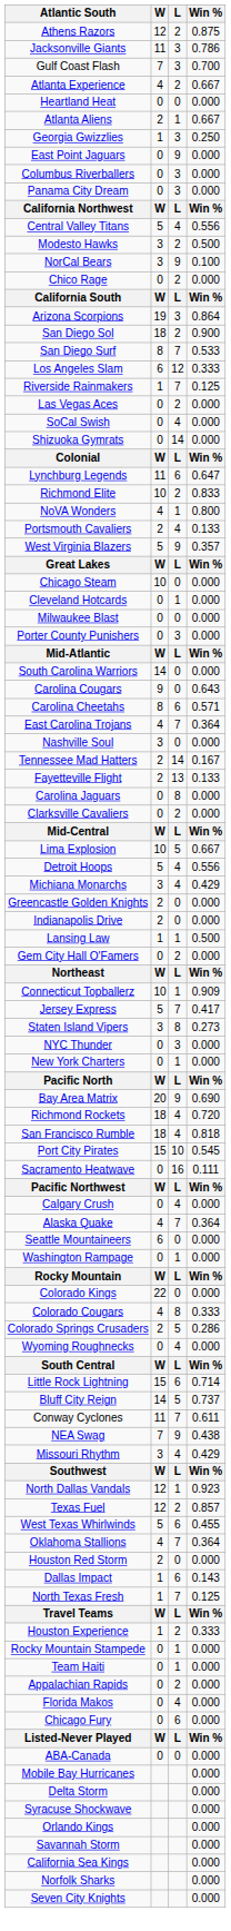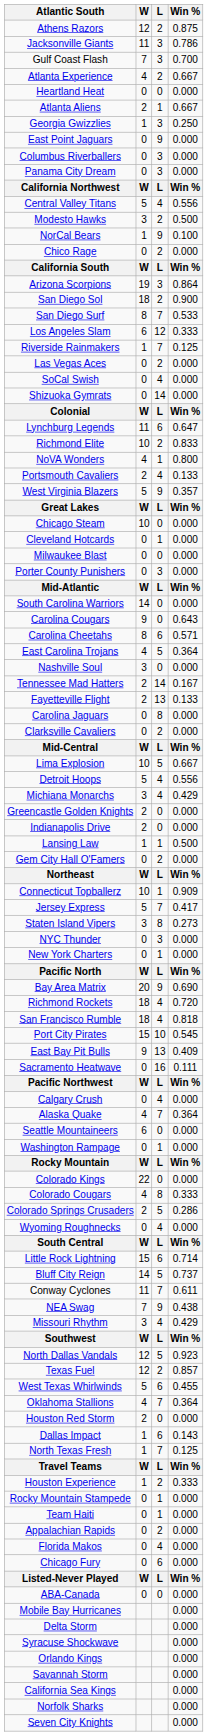 <table class="wikitable">
 <tr>
 <th bgcolor="#DDDDFF">Atlantic South</th>
 <th bgcolor="#DDDDFF">W</th>
 <th bgcolor="#DDDDFF">L</th>
 <th bgcolor="#DDDDFF">Win %</th>
 </tr>
 <tr>
 <td align=center><a href='#'>Athens Razors</a></td>
 <td align=center>12</td>
 <td align=center>2</td>
 <td align=center>0.875</td>
 </tr>
 <tr>
 <td align=center><a href='#'>Jacksonville Giants</a></td>
 <td align=center>11</td>
 <td align=center>3</td>
 <td align=center>0.786</td>
 </tr>
 <tr>
 <td align=center>Gulf Coast Flash</td>
 <td align=center>7</td>
 <td align=center>3</td>
 <td align=center>0.700</td>
 </tr>
 <tr>
 <td align=center><a href='#'>Atlanta Experience</a></td>
 <td align=center>4</td>
 <td align=center>2</td>
 <td align=center>0.667</td>
 </tr>
 <tr>
 <td align=center><a href='#'>Heartland Heat</a></td>
 <td align=center>0</td>
 <td align=center>0</td>
 <td align=center>0.000</td>
 </tr>
 <tr>
 <td align=center><a href='#'>Atlanta Aliens</a></td>
 <td align=center>2</td>
 <td align=center>1</td>
 <td align=center>0.667</td>
 </tr>
 <tr>
 <td align=center><a href='#'>Georgia Gwizzlies</a></td>
 <td align=center>1</td>
 <td align=center>3</td>
 <td align=center>0.250</td>
 </tr>
 <tr>
 <td align=center><a href='#'>East Point Jaguars</a></td>
 <td align=center>0</td>
 <td align=center>9</td>
 <td align=center>0.000</td>
 </tr>
 <tr>
 <td align=center><a href='#'>Columbus Riverballers</a></td>
 <td align=center>0</td>
 <td align=center>3</td>
 <td align=center>0.000</td>
 </tr>
 <tr>
 <td align=center><a href='#'>Panama City Dream</a></td>
 <td align=center>0</td>
 <td align=center>3</td>
 <td align=center>0.000</td>
 </tr>
 <tr>
 <th bgcolor="#DDDDFF">California Northwest</th>
 <th bgcolor="#DDDDFF">W</th>
 <th bgcolor="#DDDDFF">L</th>
 <th bgcolor="#DDDDFF">Win %</th>
 </tr>
 <tr>
 <td align=center><a href='#'>Central Valley Titans</a></td>
 <td align=center>5</td>
 <td align=center>4</td>
 <td align=center>0.556</td>
 </tr>
 <tr>
 <td align=center><a href='#'>Modesto Hawks</a></td>
 <td align=center>3</td>
 <td align=center>2</td>
 <td align=center>0.500</td>
 </tr>
 <tr>
 <td align=center><a href='#'>NorCal Bears</a></td>
-<td align=center>3</td>
+<td align=center>1</td>
 <td align=center>9</td>
 <td align=center>0.100</td>
 </tr>
 <tr>
 <td align=center><a href='#'>Chico Rage</a></td>
 <td align=center>0</td>
 <td align=center>2</td>
 <td align=center>0.000</td>
 </tr>
 <tr>
 <th bgcolor="#DDDDFF">California South</th>
 <th bgcolor="#DDDDFF">W</th>
 <th bgcolor="#DDDDFF">L</th>
 <th bgcolor="#DDDDFF">Win %</th>
 </tr>
 <tr>
 <td align=center><a href='#'>Arizona Scorpions</a></td>
 <td align=center>19</td>
 <td align=center>3</td>
 <td align=center>0.864</td>
 </tr>
 <tr>
 <td align=center><a href='#'>San Diego Sol</a></td>
 <td align=center>18</td>
 <td align=center>2</td>
 <td align=center>0.900</td>
 </tr>
 <tr>
 <td align=center><a href='#'>San Diego Surf</a></td>
 <td align=center>8</td>
 <td align=center>7</td>
 <td align=center>0.533</td>
 </tr>
 <tr>
 <td align=center><a href='#'>Los Angeles Slam</a></td>
 <td align=center>6</td>
 <td align=center>12</td>
 <td align=center>0.333</td>
 </tr>
 <tr>
 <td align=center><a href='#'>Riverside Rainmakers</a></td>
 <td align=center>1</td>
 <td align=center>7</td>
 <td align=center>0.125</td>
 </tr>
 <tr>
 <td align=center><a href='#'>Las Vegas Aces</a></td>
 <td align=center>0</td>
 <td align=center>2</td>
 <td align=center>0.000</td>
 </tr>
 <tr>
 <td align=center><a href='#'>SoCal Swish</a></td>
 <td align=center>0</td>
 <td align=center>4</td>
 <td align=center>0.000</td>
 </tr>
 <tr>
 <td align=center><a href='#'>Shizuoka Gymrats</a></td>
 <td align=center>0</td>
 <td align=center>14</td>
 <td align=center>0.000</td>
 </tr>
 <tr>
 <th bgcolor="#DDDDFF">Colonial</th>
 <th bgcolor="#DDDDFF">W</th>
 <th bgcolor="#DDDDFF">L</th>
 <th bgcolor="#DDDDFF">Win %</th>
 </tr>
 <tr>
 <td align=center><a href='#'>Lynchburg Legends</a></td>
 <td align=center>11</td>
 <td align=center>6</td>
 <td align=center>0.647</td>
 </tr>
 <tr>
 <td align=center><a href='#'>Richmond Elite</a></td>
 <td align=center>10</td>
 <td align=center>2</td>
 <td align=center>0.833</td>
 </tr>
 <tr>
 <td align=center><a href='#'>NoVA Wonders</a></td>
 <td align=center>4</td>
 <td align=center>1</td>
 <td align=center>0.800</td>
 </tr>
 <tr>
 <td align=center><a href='#'>Portsmouth Cavaliers</a></td>
 <td align=center>2</td>
 <td align=center>4</td>
 <td align=center>0.133</td>
 </tr>
 <tr>
 <td align=center><a href='#'>West Virginia Blazers</a></td>
 <td align=center>5</td>
 <td align=center>9</td>
 <td align=center>0.357</td>
 </tr>
 <tr>
 <th bgcolor="#DDDDFF">Great Lakes</th>
 <th bgcolor="#DDDDFF">W</th>
 <th bgcolor="#DDDDFF">L</th>
 <th bgcolor="#DDDDFF">Win %</th>
 </tr>
 <tr>
 <td align=center><a href='#'>Chicago Steam</a></td>
 <td align=center>10</td>
 <td align=center>0</td>
 <td align=center>0.000</td>
 </tr>
 <tr>
 <td align=center><a href='#'>Cleveland Hotcards</a></td>
 <td align=center>0</td>
 <td align=center>1</td>
 <td align=center>0.000</td>
 </tr>
 <tr>
 <td align=center><a href='#'>Milwaukee Blast</a></td>
 <td align=center>0</td>
 <td align=center>0</td>
 <td align=center>0.000</td>
 </tr>
 <tr>
 <td align=center><a href='#'>Porter County Punishers</a></td>
 <td align=center>0</td>
 <td align=center>3</td>
 <td align=center>0.000</td>
 </tr>
 <tr>
 <th bgcolor="#DDDDFF">Mid-Atlantic</th>
 <th bgcolor="#DDDDFF">W</th>
 <th bgcolor="#DDDDFF">L</th>
 <th bgcolor="#DDDDFF">Win %</th>
 </tr>
 <tr>
 <td align=center><a href='#'>South Carolina Warriors</a></td>
 <td align=center>14</td>
 <td align=center>0</td>
 <td align=center>0.000</td>
 </tr>
 <tr>
 <td align=center><a href='#'>Carolina Cougars</a></td>
 <td align=center>9</td>
 <td align=center>0</td>
 <td align=center>0.643</td>
 </tr>
 <tr>
 <td align=center><a href='#'>Carolina Cheetahs</a></td>
 <td align=center>8</td>
 <td align=center>6</td>
 <td align=center>0.571</td>
 </tr>
 <tr>
 <td align=center><a href='#'>East Carolina Trojans</a></td>
 <td align=center>4</td>
-<td align=center>7</td>
+<td align=center>5</td>
 <td align=center>0.364</td>
 </tr>
 <tr>
 <td align=center><a href='#'>Nashville Soul</a></td>
 <td align=center>3</td>
 <td align=center>0</td>
 <td align=center>0.000</td>
 </tr>
 <tr>
 <td align=center><a href='#'>Tennessee Mad Hatters</a></td>
 <td align=center>2</td>
 <td align=center>14</td>
 <td align=center>0.167</td>
 </tr>
 <tr>
 <td align=center><a href='#'>Fayetteville Flight</a></td>
 <td align=center>2</td>
 <td align=center>13</td>
 <td align=center>0.133</td>
 </tr>
 <tr>
 <td align=center><a href='#'>Carolina Jaguars</a></td>
 <td align=center>0</td>
 <td align=center>8</td>
 <td align=center>0.000</td>
 </tr>
 <tr>
 <td align=center><a href='#'>Clarksville Cavaliers</a></td>
 <td align=center>0</td>
 <td align=center>2</td>
 <td align=center>0.000</td>
 </tr>
 <tr>
 <th bgcolor="#DDDDFF">Mid-Central</th>
 <th bgcolor="#DDDDFF">W</th>
 <th bgcolor="#DDDDFF">L</th>
 <th bgcolor="#DDDDFF">Win %</th>
 </tr>
 <tr>
 <td align=center><a href='#'>Lima Explosion</a></td>
 <td align=center>10</td>
 <td align=center>5</td>
 <td align=center>0.667</td>
 </tr>
 <tr>
 <td align=center><a href='#'>Detroit Hoops</a></td>
 <td align=center>5</td>
 <td align=center>4</td>
 <td align=center>0.556</td>
 </tr>
 <tr>
 <td align=center><a href='#'>Michiana Monarchs</a></td>
 <td align=center>3</td>
 <td align=center>4</td>
 <td align=center>0.429</td>
 </tr>
 <tr>
 <td align=center><a href='#'>Greencastle Golden Knights</a></td>
 <td align=center>2</td>
 <td align=center>0</td>
 <td align=center>0.000</td>
 </tr>
 <tr>
 <td align=center><a href='#'>Indianapolis Drive</a></td>
 <td align=center>2</td>
 <td align=center>0</td>
 <td align=center>0.000</td>
 </tr>
 <tr>
 <td align=center><a href='#'>Lansing Law</a></td>
 <td align=center>1</td>
 <td align=center>1</td>
 <td align=center>0.500</td>
 </tr>
 <tr>
 <td align=center><a href='#'>Gem City Hall O'Famers</a></td>
 <td align=center>0</td>
 <td align=center>2</td>
 <td align=center>0.000</td>
 </tr>
 <tr>
 <th bgcolor="#DDDDFF">Northeast</th>
 <th bgcolor="#DDDDFF">W</th>
 <th bgcolor="#DDDDFF">L</th>
 <th bgcolor="#DDDDFF">Win %</th>
 </tr>
 <tr>
 <td align=center><a href='#'>Connecticut Topballerz</a></td>
 <td align=center>10</td>
 <td align=center>1</td>
 <td align=center>0.909</td>
 </tr>
 <tr>
 <td align=center><a href='#'>Jersey Express</a></td>
 <td align=center>5</td>
 <td align=center>7</td>
 <td align=center>0.417</td>
 </tr>
 <tr>
 <td align=center><a href='#'>Staten Island Vipers</a></td>
 <td align=center>3</td>
 <td align=center>8</td>
 <td align=center>0.273</td>
 </tr>
 <tr>
 <td align=center><a href='#'>NYC Thunder</a></td>
 <td align=center>0</td>
 <td align=center>3</td>
 <td align=center>0.000</td>
 </tr>
 <tr>
 <td align=center><a href='#'>New York Charters</a></td>
 <td align=center>0</td>
 <td align=center>1</td>
 <td align=center>0.000</td>
 </tr>
 <tr>
 <th bgcolor="#DDDDFF">Pacific North</th>
 <th bgcolor="#DDDDFF">W</th>
 <th bgcolor="#DDDDFF">L</th>
 <th bgcolor="#DDDDFF">Win %</th>
 </tr>
 <tr>
 <td align=center><a href='#'>Bay Area Matrix</a></td>
 <td align=center>20</td>
 <td align=center>9</td>
 <td align=center>0.690</td>
 </tr>
 <tr>
 <td align=center><a href='#'>Richmond Rockets</a></td>
 <td align=center>18</td>
 <td align=center>4</td>
 <td align=center>0.720</td>
 </tr>
 <tr>
 <td align=center><a href='#'>San Francisco Rumble</a></td>
 <td align=center>18</td>
 <td align=center>4</td>
 <td align=center>0.818</td>
 </tr>
 <tr>
 <td align=center><a href='#'>Port City Pirates</a></td>
 <td align=center>15</td>
 <td align=center>10</td>
 <td align=center>0.545</td>
 </tr>
 <tr>
+<td align=center><a href='#'>East Bay Pit Bulls</a></td>
+<td align=center>9</td>
+<td align=center>13</td>
+<td align=center>0.409</td>
+</tr>
+<tr>
 <td align=center><a href='#'>Sacramento Heatwave</a></td>
 <td align=center>0</td>
 <td align=center>16</td>
 <td align=center>0.111</td>
 </tr>
 <tr>
 <th bgcolor="#DDDDFF">Pacific Northwest</th>
 <th bgcolor="#DDDDFF">W</th>
 <th bgcolor="#DDDDFF">L</th>
 <th bgcolor="#DDDDFF">Win %</th>
 </tr>
 <tr>
 <td align=center><a href='#'>Calgary Crush</a></td>
 <td align=center>0</td>
 <td align=center>4</td>
 <td align=center>0.000</td>
 </tr>
 <tr>
 <td align=center><a href='#'>Alaska Quake</a></td>
 <td align=center>4</td>
 <td align=center>7</td>
 <td align=center>0.364</td>
 </tr>
 <tr>
 <td align=center><a href='#'>Seattle Mountaineers</a></td>
 <td align=center>6</td>
 <td align=center>0</td>
 <td align=center>0.000</td>
 </tr>
 <tr>
 <td align=center><a href='#'>Washington Rampage</a></td>
 <td align=center>0</td>
 <td align=center>1</td>
 <td align=center>0.000</td>
 </tr>
 <tr>
 <th bgcolor="#DDDDFF">Rocky Mountain</th>
 <th bgcolor="#DDDDFF">W</th>
 <th bgcolor="#DDDDFF">L</th>
 <th bgcolor="#DDDDFF">Win %</th>
 </tr>
 <tr>
 <td align=center><a href='#'>Colorado Kings</a></td>
 <td align=center>22</td>
 <td align=center>0</td>
 <td align=center>0.000</td>
 </tr>
 <tr>
 <td align=center><a href='#'>Colorado Cougars</a></td>
 <td align=center>4</td>
 <td align=center>8</td>
 <td align=center>0.333</td>
 </tr>
 <tr>
 <td align=center><a href='#'>Colorado Springs Crusaders</a></td>
 <td align=center>2</td>
 <td align=center>5</td>
 <td align=center>0.286</td>
 </tr>
 <tr>
 <td align=center><a href='#'>Wyoming Roughnecks</a></td>
 <td align=center>0</td>
 <td align=center>4</td>
 <td align=center>0.000</td>
 </tr>
 <tr>
 <th bgcolor="#DDDDFF">South Central</th>
 <th bgcolor="#DDDDFF">W</th>
 <th bgcolor="#DDDDFF">L</th>
 <th bgcolor="#DDDDFF">Win %</th>
 </tr>
 <tr>
 <td align=center><a href='#'>Little Rock Lightning</a></td>
 <td align=center>15</td>
 <td align=center>6</td>
 <td align=center>0.714</td>
 </tr>
 <tr>
 <td align=center><a href='#'>Bluff City Reign</a></td>
 <td align=center>14</td>
 <td align=center>5</td>
 <td align=center>0.737</td>
 </tr>
 <tr>
 <td align=center>Conway Cyclones</td>
 <td align=center>11</td>
 <td align=center>7</td>
 <td align=center>0.611</td>
 </tr>
 <tr>
 <td align=center><a href='#'>NEA Swag</a></td>
 <td align=center>7</td>
 <td align=center>9</td>
 <td align=center>0.438</td>
 </tr>
 <tr>
 <td align=center><a href='#'>Missouri Rhythm</a></td>
 <td align=center>3</td>
 <td align=center>4</td>
 <td align=center>0.429</td>
 </tr>
 <tr>
 <th bgcolor="#DDDDFF">Southwest</th>
 <th bgcolor="#DDDDFF">W</th>
 <th bgcolor="#DDDDFF">L</th>
 <th bgcolor="#DDDDFF">Win %</th>
 </tr>
 <tr>
 <td align=center><a href='#'>North Dallas Vandals</a></td>
 <td align=center>12</td>
-<td align=center>1</td>
+<td align=center>5</td>
 <td align=center>0.923</td>
 </tr>
 <tr>
 <td align=center><a href='#'>Texas Fuel</a></td>
 <td align=center>12</td>
 <td align=center>2</td>
 <td align=center>0.857</td>
 </tr>
 <tr>
 <td align=center><a href='#'>West Texas Whirlwinds</a></td>
 <td align=center>5</td>
 <td align=center>6</td>
 <td align=center>0.455</td>
 </tr>
 <tr>
 <td align=center><a href='#'>Oklahoma Stallions</a></td>
 <td align=center>4</td>
 <td align=center>7</td>
 <td align=center>0.364</td>
 </tr>
 <tr>
 <td align=center><a href='#'>Houston Red Storm</a></td>
 <td align=center>2</td>
 <td align=center>0</td>
 <td align=center>0.000</td>
 </tr>
 <tr>
 <td align=center><a href='#'>Dallas Impact</a></td>
 <td align=center>1</td>
 <td align=center>6</td>
 <td align=center>0.143</td>
 </tr>
 <tr>
 <td align=center><a href='#'>North Texas Fresh</a></td>
 <td align=center>1</td>
 <td align=center>7</td>
 <td align=center>0.125</td>
 </tr>
 <tr>
 <th bgcolor="#DDDDFF">Travel Teams</th>
 <th bgcolor="#DDDDFF">W</th>
 <th bgcolor="#DDDDFF">L</th>
 <th bgcolor="#DDDDFF">Win %</th>
 </tr>
 <tr>
 <td align=center><a href='#'>Houston Experience</a></td>
 <td align=center>1</td>
 <td align=center>2</td>
 <td align=center>0.333</td>
 </tr>
 <tr>
 <td align=center><a href='#'>Rocky Mountain Stampede</a></td>
 <td align=center>0</td>
 <td align=center>1</td>
 <td align=center>0.000</td>
 </tr>
 <tr>
 <td align=center><a href='#'>Team Haiti</a></td>
 <td align=center>0</td>
 <td align=center>1</td>
 <td align=center>0.000</td>
 </tr>
 <tr>
 <td align=center><a href='#'>Appalachian Rapids</a></td>
 <td align=center>0</td>
 <td align=center>2</td>
 <td align=center>0.000</td>
 </tr>
 <tr>
 <td align=center><a href='#'>Florida Makos</a></td>
 <td align=center>0</td>
 <td align=center>4</td>
 <td align=center>0.000</td>
 </tr>
 <tr>
 <td align=center><a href='#'>Chicago Fury</a></td>
 <td align=center>0</td>
 <td align=center>6</td>
 <td align=center>0.000</td>
 </tr>
 <tr>
 <th bgcolor="#DDDDFF">Listed-Never Played</th>
 <th bgcolor="#DDDDFF">W</th>
 <th bgcolor="#DDDDFF">L</th>
 <th bgcolor="#DDDDFF">Win %</th>
 </tr>
 <tr>
 <td align=center><a href='#'>ABA-Canada</a></td>
 <td align=center>0</td>
 <td align=center>0</td>
 <td align=center>0.000</td>
 </tr>
 <tr>
 <td align=center><a href='#'>Mobile Bay Hurricanes</a></td>
 <td align=center></td>
 <td align=center></td>
 <td align=center>0.000</td>
 </tr>
 <tr>
 <td align=center><a href='#'>Delta Storm</a></td>
 <td align=center></td>
 <td align=center></td>
 <td align=center>0.000</td>
 </tr>
 <tr>
 <td align=center><a href='#'>Syracuse Shockwave</a></td>
 <td align=center></td>
 <td align=center></td>
 <td align=center>0.000</td>
 </tr>
 <tr>
 <td align=center><a href='#'>Orlando Kings</a></td>
 <td align=center></td>
 <td align=center></td>
 <td align=center>0.000</td>
 </tr>
 <tr>
 <td align=center><a href='#'>Savannah Storm</a></td>
 <td align=center></td>
 <td align=center></td>
 <td align=center>0.000</td>
 </tr>
 <tr>
 <td align=center><a href='#'>California Sea Kings</a></td>
 <td align=center></td>
 <td align=center></td>
 <td align=center>0.000</td>
 </tr>
 <tr>
 <td align=center><a href='#'>Norfolk Sharks</a></td>
 <td align=center></td>
 <td align=center></td>
 <td align=center>0.000</td>
 </tr>
 <tr>
 <td align=center><a href='#'>Seven City Knights</a></td>
 <td align=center></td>
 <td align=center></td>
 <td align=center>0.000</td>
 </tr>
 </table>
